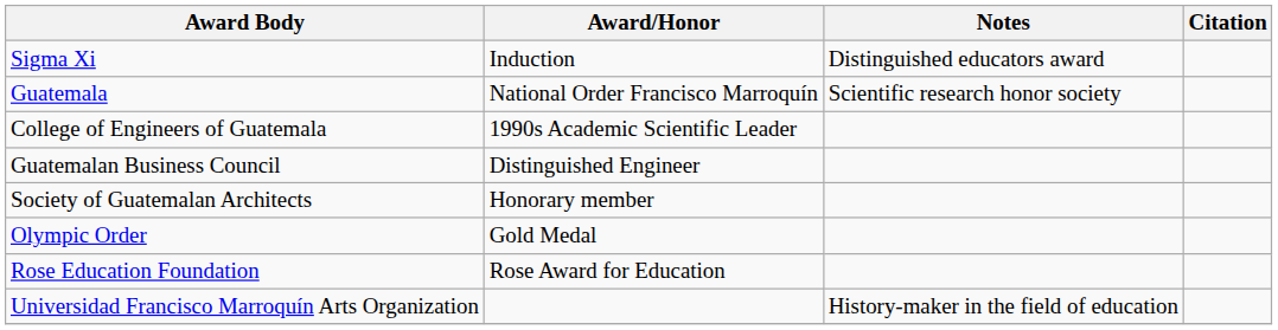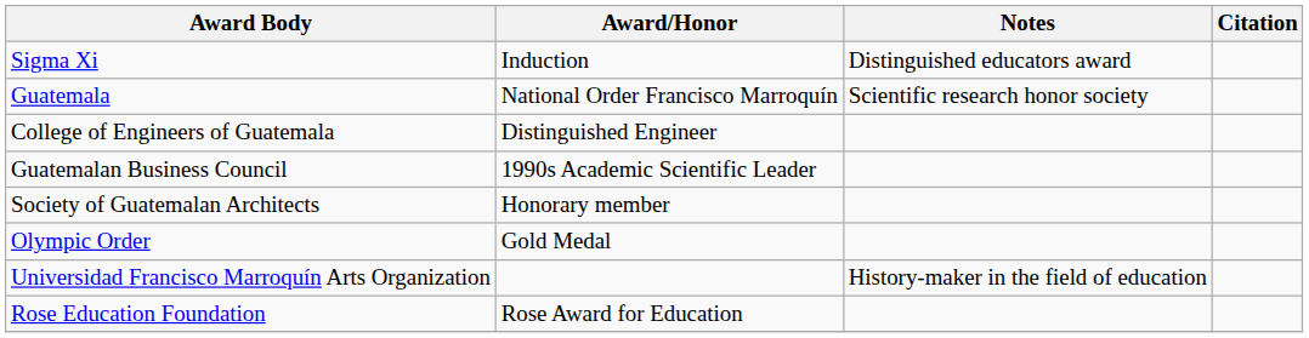 <table class="wikitable plainrowheaders sortable">
 <tr>
 <th scope="col">Award Body</th>
 <th scope="col">Award/Honor</th>
 <th scope="col">Notes</th>
 <th scope="row">Citation</th>
 </tr>
 <tr>
 <td><a href='#'>Sigma Xi</a></td>
 <td>Induction</td>
 <td>Distinguished educators award</td>
 <td></td>
 </tr>
 <tr>
 <td><a href='#'>Guatemala</a></td>
 <td>National Order Francisco Marroquín</td>
 <td>Scientific research honor society</td>
 <td></td>
 </tr>
 <tr>
 <td>College of Engineers of Guatemala</td>
-<td>1990s Academic Scientific Leader</td>
+<td>Distinguished Engineer</td>
 <td></td>
 <td></td>
 </tr>
 <tr>
 <td>Guatemalan Business Council</td>
-<td>Distinguished Engineer</td>
+<td>1990s Academic Scientific Leader</td>
 <td></td>
 <td></td>
 </tr>
 <tr>
 <td>Society of Guatemalan Architects</td>
 <td>Honorary member</td>
 <td></td>
 <td></td>
 </tr>
 <tr>
 <td><a href='#'>Olympic Order</a></td>
 <td>Gold Medal</td>
 <td></td>
 <td></td>
 </tr>
 <tr>
+<td><a href='#'>Universidad Francisco Marroquín</a> Arts Organization</td>
+<td></td>
+<td>History-maker in the field of education</td>
+<td></td>
+</tr>
+<tr>
 <td><a href='#'>Rose Education Foundation</a></td>
 <td>Rose Award for Education</td>
 <td></td>
 <td></td>
 </tr>
 <tr>
-<td><a href='#'>Universidad Francisco Marroquín</a> Arts Organization</td>
-<td></td>
-<td>History-maker in the field of education</td>
-<td></td>
-</tr>
-<tr>
 </tr>
 </table>
